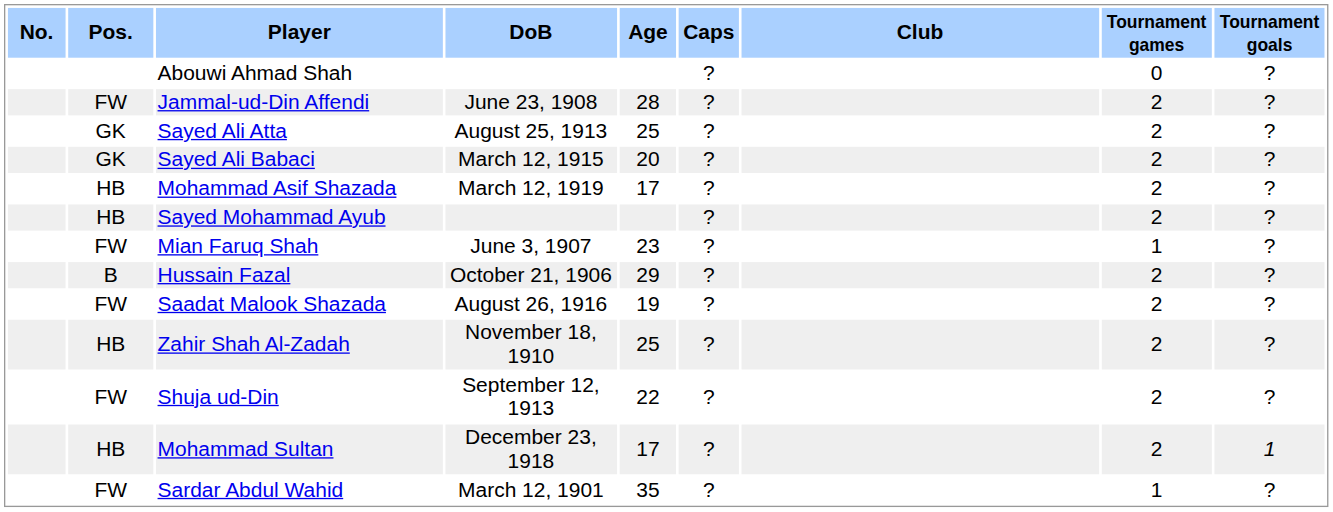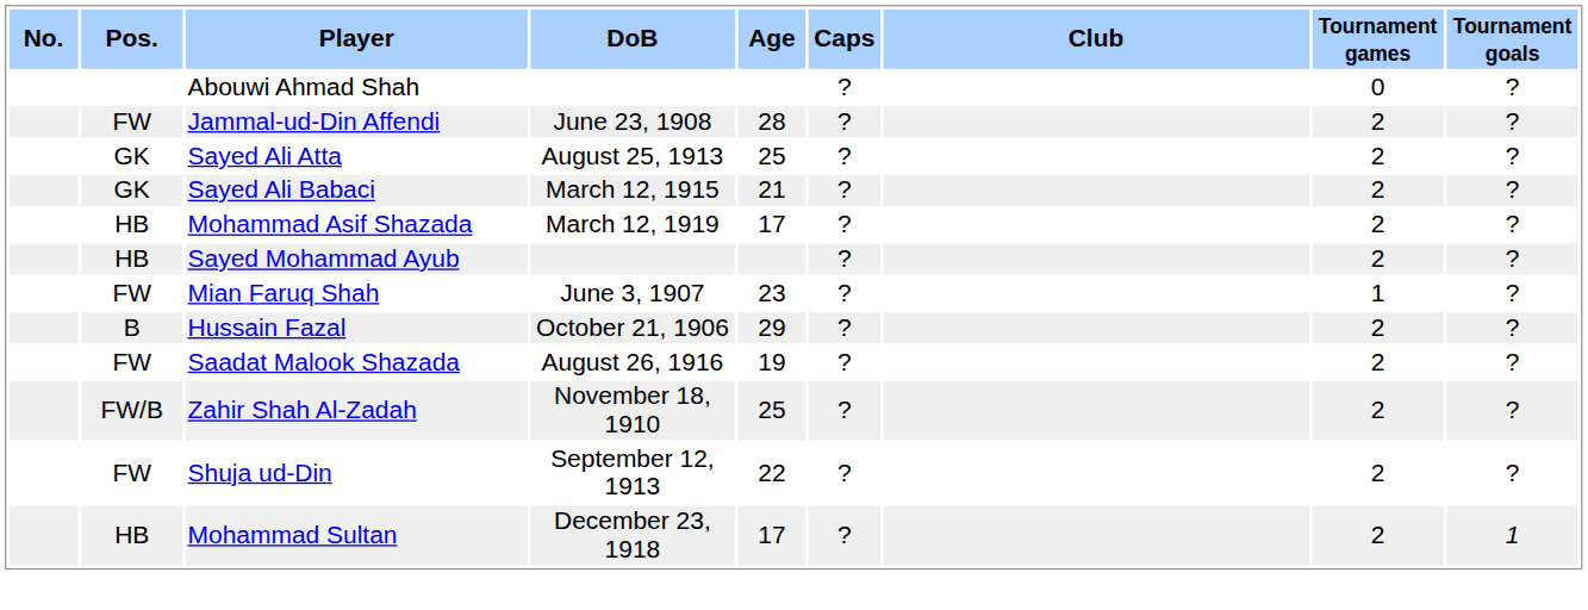 <table border="0" width="80%" style="border: 1px solid #999; background-color:#FFFFFF; text-align:center">
 <tr align="center" bgcolor="#AAD0FF">
 <th width=4%>No.</th>
 <th width=6%>Pos.</th>
 <th width=20%>Player</th>
 <th width=12%>DoB</th>
 <th width=4%>Age</th>
 <th width=4%>Caps</th>
 <th width=25%>Club</th>
 <th width=6%><small>Tournament<br>games</small></th>
 <th width=6%><small>Tournament<br>goals</small></th>
 </tr>
 <tr>
 <td></td>
 <td></td>
 <td align="left">Abouwi Ahmad Shah</td>
 <td></td>
 <td></td>
 <td>?</td>
 <td align="left"></td>
 <td>0</td>
 <td>?</td>
 </tr>
 <tr bgcolor="#EFEFEF">
 <td></td>
 <td>FW</td>
 <td align="left"><a href='#'>Jammal-ud-Din Affendi</a></td>
 <td>June 23, 1908</td>
 <td>28</td>
 <td>?</td>
 <td align="left"></td>
 <td>2</td>
 <td>?</td>
 </tr>
 <tr>
 <td></td>
 <td>GK</td>
 <td align="left"><a href='#'>Sayed Ali Atta</a></td>
 <td>August 25, 1913</td>
 <td>25</td>
 <td>?</td>
 <td align="left"></td>
 <td>2</td>
 <td>?</td>
 </tr>
 <tr bgcolor="#EFEFEF">
 <td></td>
 <td>GK</td>
 <td align="left"><a href='#'>Sayed Ali Babaci</a></td>
 <td>March 12, 1915</td>
-<td>20</td>
+<td>21</td>
 <td>?</td>
 <td align="left"></td>
 <td>2</td>
 <td>?</td>
 </tr>
 <tr>
 <td></td>
 <td>HB</td>
 <td align="left"><a href='#'>Mohammad Asif Shazada</a></td>
 <td>March 12, 1919</td>
 <td>17</td>
 <td>?</td>
 <td align="left"></td>
 <td>2</td>
 <td>?</td>
 </tr>
 <tr bgcolor="#EFEFEF">
 <td></td>
 <td>HB</td>
 <td align="left"><a href='#'>Sayed Mohammad Ayub</a></td>
 <td></td>
 <td></td>
 <td>?</td>
 <td align="left"></td>
 <td>2</td>
 <td>?</td>
 </tr>
 <tr>
 <td></td>
 <td>FW</td>
 <td align="left"><a href='#'>Mian Faruq Shah</a></td>
 <td>June 3, 1907</td>
 <td>23</td>
 <td>?</td>
 <td align="left"></td>
 <td>1</td>
 <td>?</td>
 </tr>
 <tr bgcolor="#EFEFEF">
 <td></td>
 <td>B</td>
 <td align="left"><a href='#'>Hussain Fazal</a></td>
 <td>October 21, 1906</td>
 <td>29</td>
 <td>?</td>
 <td align="left"></td>
 <td>2</td>
 <td>?</td>
 </tr>
 <tr>
 <td></td>
 <td>FW</td>
 <td align="left"><a href='#'>Saadat Malook Shazada</a></td>
 <td>August 26, 1916</td>
 <td>19</td>
 <td>?</td>
 <td align="left"></td>
 <td>2</td>
 <td>?</td>
 </tr>
 <tr bgcolor="#EFEFEF">
 <td></td>
-<td>HB</td>
+<td>FW/B</td>
 <td align="left"><a href='#'>Zahir Shah Al-Zadah</a></td>
 <td>November 18, 1910</td>
 <td>25</td>
 <td>?</td>
 <td align="left"></td>
 <td>2</td>
 <td>?</td>
 </tr>
 <tr>
 <td></td>
 <td>FW</td>
 <td align="left"><a href='#'>Shuja ud-Din</a></td>
 <td>September 12, 1913</td>
 <td>22</td>
 <td>?</td>
 <td align="left"></td>
 <td>2</td>
 <td>?</td>
 </tr>
 <tr bgcolor="#EFEFEF">
 <td></td>
 <td>HB</td>
 <td align="left"><a href='#'>Mohammad Sultan</a></td>
 <td>December 23, 1918</td>
 <td>17</td>
 <td>?</td>
 <td align="left"></td>
 <td>2</td>
 <td><em>1</em></td>
 </tr>
-<tr>
-<td></td>
-<td>FW</td>
-<td align="left"><a href='#'>Sardar Abdul Wahid</a></td>
-<td>March 12, 1901</td>
-<td>35</td>
-<td>?</td>
-<td align="left"></td>
-<td>1</td>
-<td>?</td>
-</tr>
 </table>
